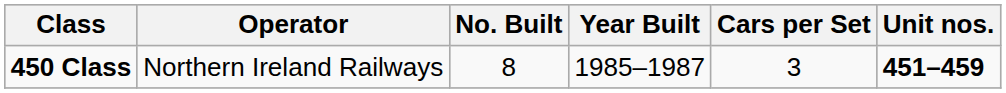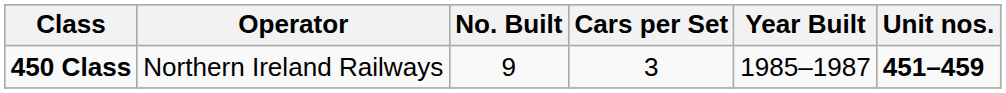 <table class="wikitable">
 <tr>
 <th>Class</th>
 <th>Operator</th>
 <th>No. Built</th>
+<th>Cars per Set</th>
 <th>Year Built</th>
-<th>Cars per Set</th>
 <th>Unit nos.</th>
 </tr>
 <tr>
 <td><strong>450 Class</strong></td>
 <td>Northern Ireland Railways</td>
-<td align=center>8</td>
+<td align=center>9</td>
+<td align=center>3</td>
 <td align=center>1985–1987</td>
-<td align=center>3</td>
 <td><strong>451–459</strong></td>
 </tr>
 </table>
